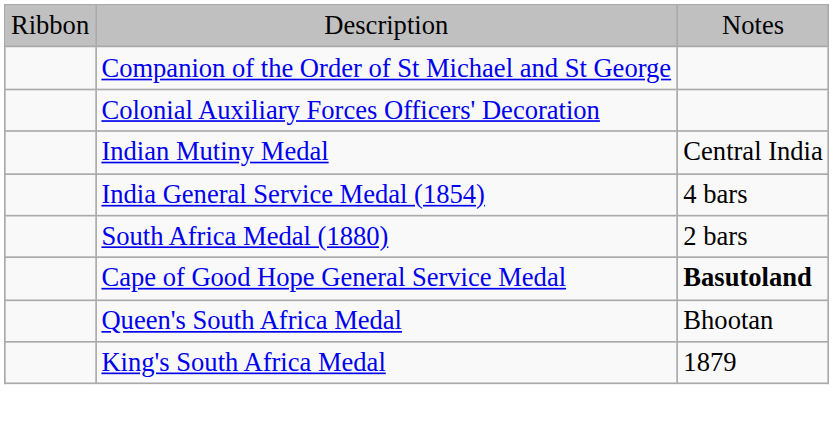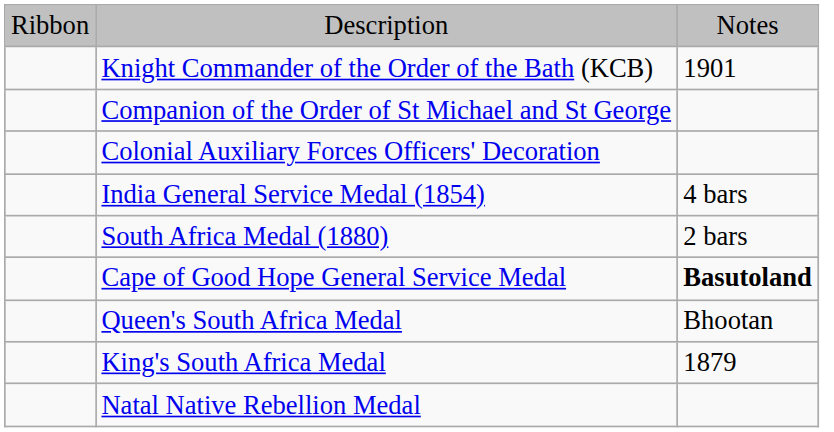 <table class="wikitable">
 <tr bgcolor="silver" align="center">
 <td>Ribbon</td>
 <td>Description</td>
 <td>Notes</td>
+</tr>
+<tr>
+<td></td>
+<td><a href='#'>Knight Commander of the Order of the Bath</a> (KCB)</td>
+<td>1901</td>
 </tr>
 <tr>
 <td></td>
 <td><a href='#'>Companion of the Order of St Michael and St George</a></td>
 <td></td>
 </tr>
 <tr>
 <td></td>
 <td><a href='#'>Colonial Auxiliary Forces Officers' Decoration</a></td>
 <td></td>
-</tr>
-<tr>
-<td></td>
-<td><a href='#'>Indian Mutiny Medal</a></td>
-<td>Central India</td>
 </tr>
 <tr>
 <td></td>
 <td><a href='#'>India General Service Medal (1854)</a></td>
 <td>4 bars</td>
 </tr>
 <tr>
 <td></td>
 <td><a href='#'>South Africa Medal (1880)</a></td>
 <td>2 bars</td>
 </tr>
 <tr>
 <td></td>
 <td><a href='#'>Cape of Good Hope General Service Medal</a></td>
 <td><strong>Basutoland</strong></td>
 </tr>
 <tr>
 <td></td>
 <td><a href='#'>Queen's South Africa Medal</a></td>
 <td>Bhootan</td>
 </tr>
 <tr>
 <td></td>
 <td><a href='#'>King's South Africa Medal</a></td>
 <td>1879</td>
 </tr>
+<tr>
+<td></td>
+<td><a href='#'>Natal Native Rebellion Medal</a></td>
+<td></td>
+</tr>
 </table>
